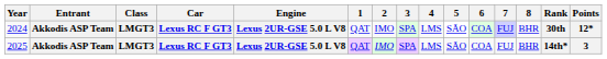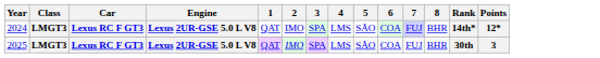 <table class="wikitable" style="text-align:center; font-size:85%">
 <tr>
 <th>Year</th>
-<th>Entrant</th>
 <th>Class</th>
 <th>Car</th>
 <th>Engine</th>
 <th>1</th>
 <th>2</th>
 <th>3</th>
 <th>4</th>
 <th>5</th>
 <th>6</th>
 <th>7</th>
 <th>8</th>
 <th>Rank</th>
 <th>Points</th>
 </tr>
 <tr>
 <td><a href='#'>2024</a></td>
-<th nowrap>Akkodis ASP Team</th>
 <th>LMGT3</th>
 <th nowrap><a href='#'>Lexus RC F GT3</a></th>
 <th nowrap><a href='#'>Lexus</a> <a href='#'>2UR-GSE</a> 5.0 L V8</th>
 <td><a href='#'>QAT</a></td>
 <td><a href='#'>IMO</a></td>
 <td style="background:#DFFFDF;"><a href='#'>SPA</a><br></td>
 <td><a href='#'>LMS</a></td>
 <td style="background:#FFFFFF;"><a href='#'>SÃO</a><br></td>
 <td style="background:#DFFFDF;"><a href='#'>COA</a><br></td>
 <td style="background:#CFCFFF;"><a href='#'>FUJ</a><br></td>
 <td><a href='#'>BHR</a></td>
-<th>30th</th>
+<th>14th*</th>
 <th>12*</th>
 </tr>
 <tr>
 <td><a href='#'>2025</a></td>
-<th>Akkodis ASP Team</th>
 <th>LMGT3</th>
 <th><a href='#'>Lexus RC F GT3</a></th>
 <th><a href='#'>Lexus</a> <a href='#'>2UR-GSE</a> 5.0 L V8</th>
 <td style="background:#EFCFFF;"><a href='#'>QAT</a><br></td>
 <td style="background:#DFFFDF;"><em><a href='#'>IMO</a></em><br></td>
 <td style="background:#EFCFFF;"><a href='#'>SPA</a><br></td>
 <td style="background:#;"><a href='#'>LMS</a><br></td>
 <td style="background:#;"><a href='#'>SÃO</a><br></td>
 <td style="background:#;"><a href='#'>COA</a><br></td>
 <td style="background:#;"><a href='#'>FUJ</a><br></td>
 <td style="background:#;"><a href='#'>BHR</a><br></td>
-<th>14th*</th>
+<th>30th</th>
 <th>3</th>
 </tr>
 </table>
